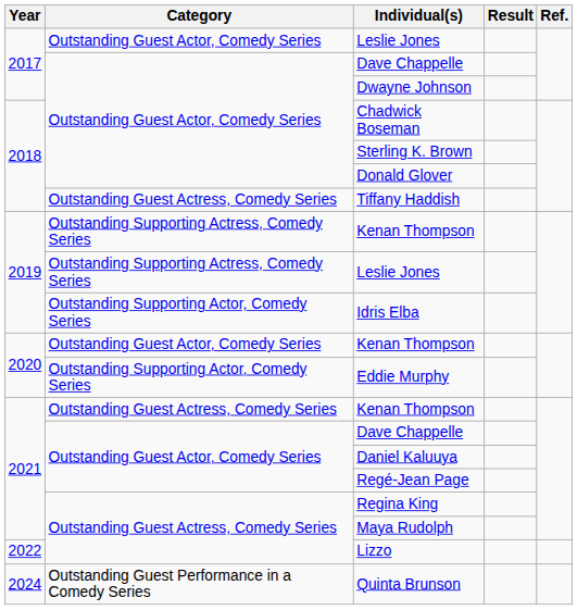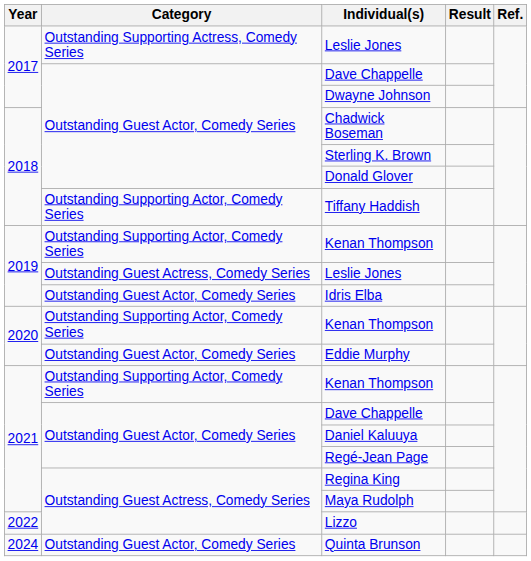 <table class="wikitable">
 <tr>
 <th>Year</th>
 <th>Category</th>
 <th>Individual(s)</th>
 <th>Result</th>
 <th>Ref.</th>
 </tr>
 <tr>
 <td rowspan="3"><a href='#'>2017</a></td>
-<td><a href='#'>Outstanding Guest Actor, Comedy Series</a></td>
+<td><a href='#'>Outstanding Supporting Actress, Comedy Series</a></td>
 <td><a href='#'>Leslie Jones</a></td>
 <td></td>
 <td rowspan="3" align="center"></td>
 </tr>
 <tr>
 <td rowspan="5"><a href='#'>Outstanding Guest Actor, Comedy Series</a></td>
 <td><a href='#'>Dave Chappelle</a></td>
 <td></td>
 </tr>
 <tr>
 <td><a href='#'>Dwayne Johnson</a></td>
 <td></td>
 </tr>
 <tr>
 <td rowspan="4"><a href='#'>2018</a></td>
 <td><a href='#'>Chadwick Boseman</a></td>
 <td></td>
 <td rowspan="4" align="center"></td>
 </tr>
 <tr>
 <td><a href='#'>Sterling K. Brown</a></td>
 <td></td>
 </tr>
 <tr>
 <td><a href='#'>Donald Glover</a></td>
 <td></td>
 </tr>
 <tr>
-<td><a href='#'>Outstanding Guest Actress, Comedy Series</a></td>
+<td><a href='#'>Outstanding Supporting Actor, Comedy Series</a></td>
 <td><a href='#'>Tiffany Haddish</a></td>
 <td></td>
 </tr>
 <tr>
 <td rowspan="3"><a href='#'>2019</a></td>
-<td><a href='#'>Outstanding Supporting Actress, Comedy Series</a></td>
+<td><a href='#'>Outstanding Supporting Actor, Comedy Series</a></td>
 <td><a href='#'>Kenan Thompson</a></td>
 <td></td>
 <td rowspan="3" align="center"></td>
 </tr>
 <tr>
-<td><a href='#'>Outstanding Supporting Actress, Comedy Series</a></td>
+<td><a href='#'>Outstanding Guest Actress, Comedy Series</a></td>
 <td><a href='#'>Leslie Jones</a></td>
 <td></td>
 </tr>
 <tr>
-<td><a href='#'>Outstanding Supporting Actor, Comedy Series</a></td>
+<td><a href='#'>Outstanding Guest Actor, Comedy Series</a></td>
 <td><a href='#'>Idris Elba</a></td>
 <td></td>
 </tr>
 <tr>
 <td rowspan="2"><a href='#'>2020</a></td>
-<td><a href='#'>Outstanding Guest Actor, Comedy Series</a></td>
+<td><a href='#'>Outstanding Supporting Actor, Comedy Series</a></td>
 <td><a href='#'>Kenan Thompson</a></td>
 <td></td>
 <td rowspan="2" align="center"></td>
 </tr>
 <tr>
-<td><a href='#'>Outstanding Supporting Actor, Comedy Series</a></td>
+<td><a href='#'>Outstanding Guest Actor, Comedy Series</a></td>
 <td><a href='#'>Eddie Murphy</a></td>
 <td></td>
 </tr>
 <tr>
 <td rowspan="6"><a href='#'>2021</a></td>
-<td><a href='#'>Outstanding Guest Actress, Comedy Series</a></td>
+<td><a href='#'>Outstanding Supporting Actor, Comedy Series</a></td>
 <td><a href='#'>Kenan Thompson</a></td>
 <td></td>
 <td rowspan="6" align="center"></td>
 </tr>
 <tr>
 <td rowspan="3"><a href='#'>Outstanding Guest Actor, Comedy Series</a></td>
 <td><a href='#'>Dave Chappelle</a></td>
 <td></td>
 </tr>
 <tr>
 <td><a href='#'>Daniel Kaluuya</a></td>
 <td></td>
 </tr>
 <tr>
 <td><a href='#'>Regé-Jean Page</a></td>
 <td></td>
 </tr>
 <tr>
 <td rowspan="3"><a href='#'>Outstanding Guest Actress, Comedy Series</a></td>
 <td><a href='#'>Regina King</a></td>
 <td></td>
 </tr>
 <tr>
 <td><a href='#'>Maya Rudolph</a></td>
 <td></td>
 </tr>
 <tr>
 <td><a href='#'>2022</a></td>
 <td><a href='#'>Lizzo</a></td>
 <td></td>
 <td align="center"></td>
 </tr>
 <tr>
 <td><a href='#'>2024</a></td>
-<td>Outstanding Guest Performance in a Comedy Series</td>
+<td><a href='#'>Outstanding Guest Actor, Comedy Series</a></td>
 <td><a href='#'>Quinta Brunson</a></td>
 <td></td>
 <td align="center"></td>
 </tr>
 </table>
